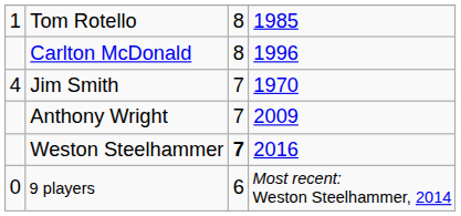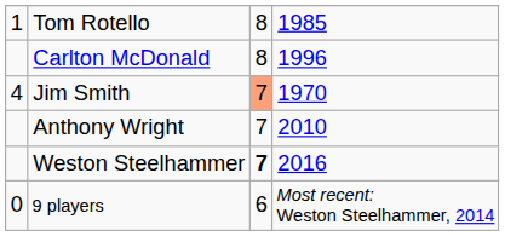 <table class="wikitable">
 <tr>
 </tr>
 <tr>
 <td>1</td>
 <td>Tom Rotello</td>
 <td>8</td>
 <td><a href='#'>1985</a></td>
 </tr>
 <tr>
 <td></td>
 <td><a href='#'>Carlton McDonald</a></td>
 <td>8</td>
 <td><a href='#'>1996</a></td>
 </tr>
 <tr>
 <td>4</td>
 <td>Jim Smith</td>
-<td>7</td>
+<td style="background: lightsalmon;">7</td>
 <td><a href='#'>1970</a></td>
 </tr>
 <tr>
 <td></td>
 <td>Anthony Wright</td>
 <td>7</td>
-<td><a href='#'>2009</a></td>
+<td><a href='#'>2010</a></td>
 </tr>
 <tr>
 <td></td>
 <td>Weston Steelhammer</td>
 <td><strong>7</strong></td>
 <td><a href='#'>2016</a></td>
 </tr>
 <tr>
 <td>0</td>
 <td style="font-size:80%;">9 players</td>
 <td>6</td>
 <td colspan=2 style="font-size:80%;"><em>Most recent:</em><br>Weston Steelhammer, <a href='#'>2014</a></td>
 </tr>
 </table>
